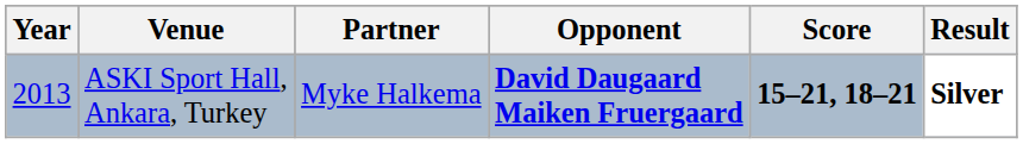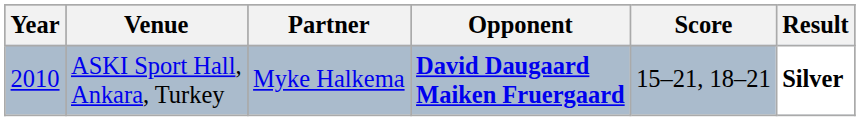 <table class="sortable wikitable" style="font-size: 90%;">
 <tr>
 <th>Year</th>
 <th>Venue</th>
 <th>Partner</th>
 <th>Opponent</th>
 <th>Score</th>
 <th>Result</th>
 </tr>
 <tr style="background:#AABBCC">
-<td align="center"><a href='#'>2013</a></td>
+<td align="center"><a href='#'>2010</a></td>
 <td align="left"><a href='#'>ASKI Sport Hall</a>,<br><a href='#'>Ankara</a>, Turkey</td>
 <td align="left"> <a href='#'>Myke Halkema</a></td>
 <td align="left"><strong> <a href='#'>David Daugaard</a><br> <a href='#'>Maiken Fruergaard</a></strong></td>
-<td align="left"><strong>15–21, 18–21</strong></td>
+<td align="left">15–21, 18–21</td>
 <td style="text-align:left; background:white"> <strong>Silver</strong></td>
 </tr>
 </table>
